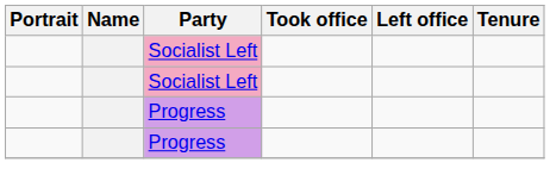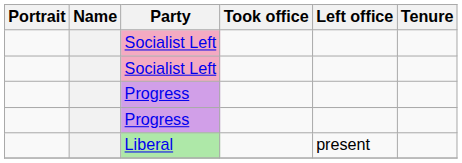 <table class="wikitable plainrowheaders sortable">
 <tr>
 <th scope=col class=unsortable>Portrait</th>
 <th scope=col>Name</th>
 <th scope=col>Party</th>
 <th scope=col>Took office</th>
 <th scope=col>Left office</th>
 <th scope=col>Tenure</th>
 </tr>
 <tr>
 <td align=center></td>
 <th scope=row></th>
 <td style="background:#F4AAC2"><a href='#'>Socialist Left</a></td>
 <td></td>
 <td></td>
 <td></td>
 </tr>
 <tr>
 <td align=center></td>
 <th scope=row></th>
 <td style="background:#F4AAC2"><a href='#'>Socialist Left</a></td>
 <td></td>
 <td></td>
 <td></td>
 </tr>
 <tr>
 <td align=center></td>
 <th scope=row></th>
 <td style="background:#D19FE8"><a href='#'>Progress</a></td>
 <td></td>
 <td></td>
 <td></td>
 </tr>
 <tr>
 <td align=center></td>
 <th scope=row></th>
 <td style="background:#D19FE8"><a href='#'>Progress</a></td>
 <td></td>
 <td></td>
 <td></td>
 </tr>
 <tr>
+<td align=center></td>
+<th scope=row></th>
+<td style="background:#AEE8A8"><a href='#'>Liberal</a></td>
+<td></td>
+<td>present</td>
+<td></td>
+</tr>
+<tr>
 </tr>
 </table>
